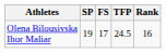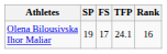 <table class="wikitable" border="1" style="font-size:90%">
 <tr>
 <th>Athletes</th>
 <th>SP</th>
 <th>FS</th>
 <th>TFP</th>
 <th>Rank</th>
 </tr>
 <tr align=center>
 <td align=left><a href='#'>Olena Bilousivska</a><br><a href='#'>Ihor Maliar</a></td>
 <td>19</td>
 <td>17</td>
-<td>24.5</td>
+<td>24.1</td>
 <td>16</td>
 </tr>
 </table>
